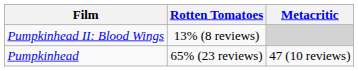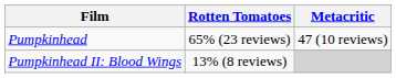 <table class="wikitable plainrowheaders" style="text-align:center;">
 <tr>
 <th>Film</th>
 <th><a href='#'>Rotten Tomatoes</a></th>
 <th><a href='#'>Metacritic</a></th>
 </tr>
 <tr>
+<td style="text-align:left"><em><a href='#'>Pumpkinhead</a></em></td>
+<td>65% (23 reviews)</td>
+<td>47 (10 reviews)</td>
+</tr>
+<tr>
 <td style="text-align:left"><em><a href='#'>Pumpkinhead II: Blood Wings</a></em></td>
 <td>13% (8 reviews)</td>
 <td style="background:lightgrey;"></td>
 </tr>
-<tr>
-<td style="text-align:left"><em><a href='#'>Pumpkinhead</a></em></td>
-<td>65% (23 reviews)</td>
-<td>47 (10 reviews)</td>
-</tr>
 </table>
